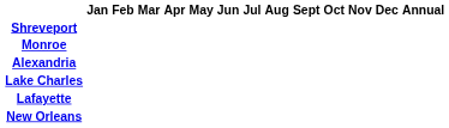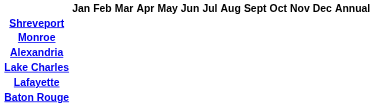 <table class="toc sortable" style="text-align: center; font-size: smaller;">
 <tr>
 <th></th>
 <th data-sort-type="number">Jan</th>
 <th data-sort-type="number">Feb</th>
 <th data-sort-type="number">Mar</th>
 <th data-sort-type="number">Apr</th>
 <th data-sort-type="number">May</th>
 <th data-sort-type="number">Jun</th>
 <th data-sort-type="number">Jul</th>
 <th data-sort-type="number">Aug</th>
 <th data-sort-type="number">Sept</th>
 <th data-sort-type="number">Oct</th>
 <th data-sort-type="number">Nov</th>
 <th data-sort-type="number">Dec</th>
 <th data-sort-type="number">Annual</th>
 </tr>
 <tr>
 <th><a href='#'>Shreveport</a></th>
 <td></td>
 <td></td>
 <td></td>
 <td></td>
 <td></td>
 <td></td>
 <td></td>
 <td></td>
 <td></td>
 <td></td>
 <td></td>
 <td></td>
 <td></td>
 </tr>
 <tr>
 <th><a href='#'>Monroe</a></th>
 <td></td>
 <td></td>
 <td></td>
 <td></td>
 <td></td>
 <td></td>
 <td></td>
 <td></td>
 <td></td>
 <td></td>
 <td></td>
 <td></td>
 <td></td>
 </tr>
 <tr>
 <th><a href='#'>Alexandria</a></th>
 <td></td>
 <td></td>
 <td></td>
 <td></td>
 <td></td>
 <td></td>
 <td></td>
 <td></td>
 <td></td>
 <td></td>
 <td></td>
 <td></td>
 <td></td>
 </tr>
 <tr>
 <th><a href='#'>Lake Charles</a></th>
 <td></td>
 <td></td>
 <td></td>
 <td></td>
 <td></td>
 <td></td>
 <td></td>
 <td></td>
 <td></td>
 <td></td>
 <td></td>
 <td></td>
 <td></td>
 </tr>
 <tr>
 <th><a href='#'>Lafayette</a></th>
 <td></td>
 <td></td>
 <td></td>
 <td></td>
 <td></td>
 <td></td>
 <td></td>
 <td></td>
 <td></td>
 <td></td>
 <td></td>
 <td></td>
 <td></td>
 </tr>
 <tr>
-<th><a href='#'>New Orleans</a></th>
+<th><a href='#'>Baton Rouge</a></th>
 <td></td>
 <td></td>
 <td></td>
 <td></td>
 <td></td>
 <td></td>
 <td></td>
 <td></td>
 <td></td>
 <td></td>
 <td></td>
 <td></td>
 <td></td>
 </tr>
 </table>
